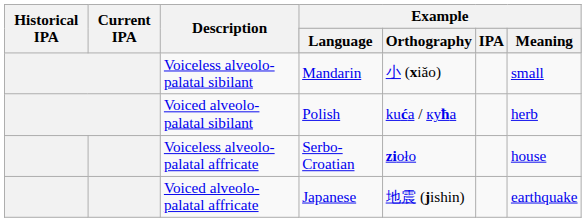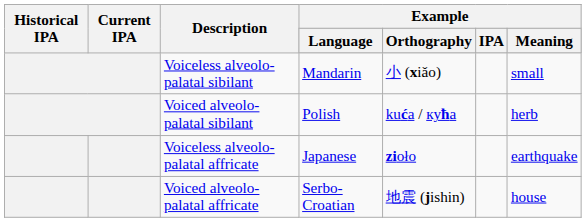 <table class="wikitable">
 <tr>
 <th rowspan="2">Historical IPA</th>
 <th rowspan=2>Current IPA</th>
 <th rowspan=2>Description</th>
 <th colspan=6>Example</th>
 </tr>
 <tr style="background:gray; color:black">
 <th>Language</th>
 <th>Orthography</th>
 <th>IPA</th>
 <th>Meaning</th>
 </tr>
 <tr>
 <th align="center" colspan=2 style="font-size: 20px"></th>
 <td><a href='#'>Voiceless alveolo-palatal sibilant</a></td>
 <td><a href='#'>Mandarin</a></td>
 <td><a href='#'>小</a> (<strong>x</strong>iǎo)</td>
 <td><strong></strong></td>
 <td><a href='#'>small</a></td>
 </tr>
 <tr>
 <th align="center" colspan=2 style="font-size: 20px"></th>
 <td><a href='#'>Voiced alveolo-palatal sibilant</a></td>
 <td><a href='#'>Polish</a></td>
 <td><a href='#'>ku<strong>ć</strong>a</a> / <a href='#'>ку<strong>ћ</strong>а</a></td>
 <td><strong></strong></td>
 <td><a href='#'>herb</a></td>
 </tr>
 <tr>
 <th align="center" style="font-size: 20px"></th>
 <th align="center" style="font-size: 20px"></th>
 <td><a href='#'>Voiceless alveolo-palatal affricate</a></td>
-<td><a href='#'>Serbo-Croatian</a></td>
+<td><a href='#'>Japanese</a></td>
 <td><a href='#'><strong>zi</strong>oło</a></td>
 <td><strong></strong></td>
-<td><a href='#'>house</a></td>
+<td><a href='#'>earthquake</a></td>
 </tr>
 <tr>
 <th align="center" style="font-size: 20px"></th>
 <th align="center" style="font-size: 20px"></th>
 <td><a href='#'>Voiced alveolo-palatal affricate</a></td>
-<td><a href='#'>Japanese</a></td>
+<td><a href='#'>Serbo-Croatian</a></td>
 <td><a href='#'>地震</a> (<strong>j</strong>ishin)</td>
 <td><strong></strong></td>
-<td><a href='#'>earthquake</a></td>
+<td><a href='#'>house</a></td>
 </tr>
 </table>
